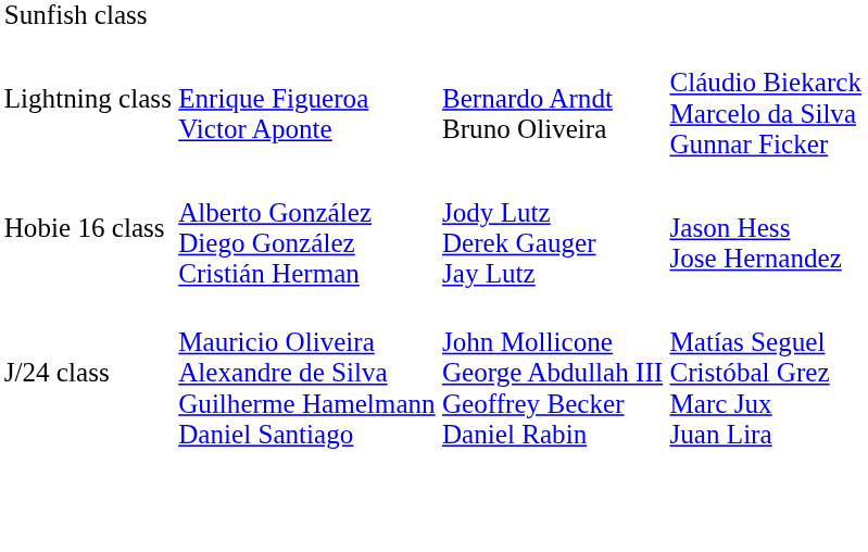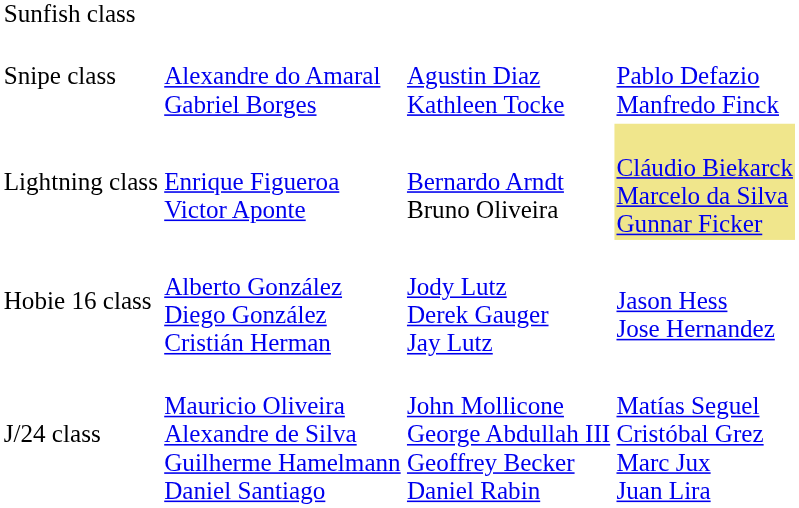 <table>
 <tr>
 <td>Sunfish class<br></td>
 <td></td>
 <td></td>
 <td></td>
 </tr>
 <tr>
+<td>Snipe class<br></td>
+<td><br><a href='#'>Alexandre do Amaral</a><br><a href='#'>Gabriel Borges</a></td>
+<td><br><a href='#'>Agustin Diaz</a><br><a href='#'>Kathleen Tocke</a></td>
+<td><br><a href='#'>Pablo Defazio</a><br><a href='#'>Manfredo Finck</a></td>
+</tr>
+<tr>
 <td>Lightning class<br></td>
 <td><br><a href='#'>Enrique Figueroa</a><br><a href='#'>Victor Aponte</a></td>
 <td><br><a href='#'>Bernardo Arndt</a><br>Bruno Oliveira</td>
-<td><br><a href='#'>Cláudio Biekarck</a><br><a href='#'>Marcelo da Silva</a><br><a href='#'>Gunnar Ficker</a></td>
+<td style="background: khaki;"><br><a href='#'>Cláudio Biekarck</a><br><a href='#'>Marcelo da Silva</a><br><a href='#'>Gunnar Ficker</a></td>
 </tr>
 <tr>
 <td>Hobie 16 class<br></td>
 <td><br><a href='#'>Alberto González</a><br><a href='#'>Diego González</a><br><a href='#'>Cristián Herman</a></td>
 <td><br><a href='#'>Jody Lutz</a><br><a href='#'>Derek Gauger</a><br><a href='#'>Jay Lutz</a></td>
 <td><br><a href='#'>Jason Hess</a><br><a href='#'>Jose Hernandez</a></td>
 </tr>
 <tr>
 <td>J/24 class<br></td>
 <td><br><a href='#'>Mauricio Oliveira</a><br><a href='#'>Alexandre de Silva</a><br><a href='#'>Guilherme Hamelmann</a><br><a href='#'>Daniel Santiago</a></td>
 <td><br><a href='#'>John Mollicone</a><br><a href='#'>George Abdullah III</a><br><a href='#'>Geoffrey Becker</a><br><a href='#'>Daniel Rabin</a></td>
 <td><br><a href='#'>Matías Seguel</a><br><a href='#'>Cristóbal Grez</a><br><a href='#'>Marc Jux</a><br><a href='#'>Juan Lira</a></td>
 </tr>
 </table>
